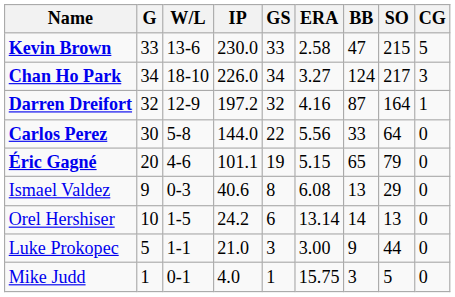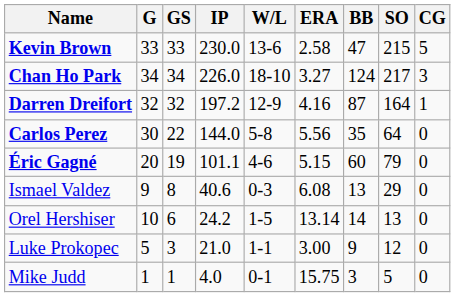 <table class="wikitable sortable" style="text-align:left">
 <tr>
 <th>Name</th>
 <th>G</th>
+<th>GS</th>
+<th>IP</th>
 <th>W/L</th>
-<th>IP</th>
-<th>GS</th>
 <th>ERA</th>
 <th>BB</th>
 <th>SO</th>
 <th>CG</th>
 </tr>
 <tr>
 <td><strong><a href='#'>Kevin Brown</a>	</strong></td>
 <td>33</td>
+<td>33</td>
+<td>230.0</td>
 <td>13-6</td>
-<td>230.0</td>
-<td>33</td>
 <td>2.58</td>
 <td>47</td>
 <td>215</td>
 <td>5</td>
 </tr>
 <tr>
 <td><strong><a href='#'>Chan Ho Park</a></strong></td>
 <td>34</td>
+<td>34</td>
+<td>226.0</td>
 <td>18-10</td>
-<td>226.0</td>
-<td>34</td>
 <td>3.27</td>
 <td>124</td>
 <td>217</td>
 <td>3</td>
 </tr>
 <tr>
 <td><strong><a href='#'>Darren Dreifort</a></strong></td>
 <td>32</td>
+<td>32</td>
+<td>197.2</td>
 <td>12-9</td>
-<td>197.2</td>
-<td>32</td>
 <td>4.16</td>
 <td>87</td>
 <td>164</td>
 <td>1</td>
 </tr>
 <tr>
 <td><strong><a href='#'>Carlos Perez</a>	</strong></td>
 <td>30</td>
+<td>22</td>
+<td>144.0</td>
 <td>5-8</td>
-<td>144.0</td>
-<td>22</td>
 <td>5.56</td>
-<td>33</td>
+<td>35</td>
 <td>64</td>
 <td>0</td>
 </tr>
 <tr>
 <td><strong><a href='#'>Éric Gagné</a>	</strong></td>
 <td>20</td>
+<td>19</td>
+<td>101.1</td>
 <td>4-6</td>
-<td>101.1</td>
-<td>19</td>
 <td>5.15</td>
-<td>65</td>
+<td>60</td>
 <td>79</td>
 <td>0</td>
 </tr>
 <tr>
 <td><a href='#'>Ismael Valdez</a></td>
 <td>9</td>
+<td>8</td>
+<td>40.6</td>
 <td>0-3</td>
-<td>40.6</td>
-<td>8</td>
 <td>6.08</td>
 <td>13</td>
 <td>29</td>
 <td>0</td>
 </tr>
 <tr>
 <td><a href='#'>Orel Hershiser</a></td>
 <td>10</td>
+<td>6</td>
+<td>24.2</td>
 <td>1-5</td>
-<td>24.2</td>
-<td>6</td>
 <td>13.14</td>
 <td>14</td>
 <td>13</td>
 <td>0</td>
 </tr>
 <tr>
 <td><a href='#'>Luke Prokopec</a></td>
 <td>5</td>
+<td>3</td>
+<td>21.0</td>
 <td>1-1</td>
-<td>21.0</td>
-<td>3</td>
 <td>3.00</td>
 <td>9</td>
-<td>44</td>
+<td>12</td>
 <td>0</td>
 </tr>
 <tr>
 <td><a href='#'>Mike Judd</a></td>
 <td>1</td>
+<td>1</td>
+<td>4.0</td>
 <td>0-1</td>
-<td>4.0</td>
-<td>1</td>
 <td>15.75</td>
 <td>3</td>
 <td>5</td>
 <td>0</td>
 </tr>
 </table>
